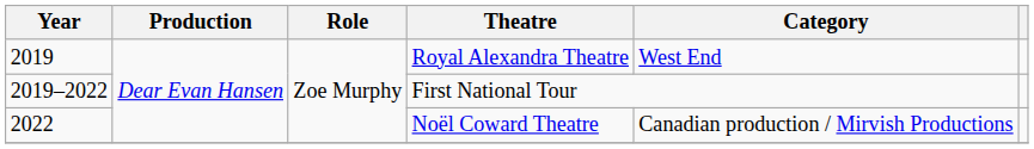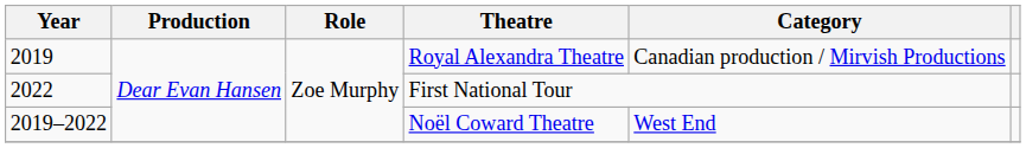 <table class="wikitable sortable">
 <tr>
 <th>Year</th>
 <th>Production</th>
 <th>Role</th>
 <th>Theatre</th>
 <th>Category</th>
 <th></th>
 </tr>
 <tr>
 <td>2019</td>
 <td rowspan="3"><em><a href='#'>Dear Evan Hansen</a></em></td>
 <td rowspan="3">Zoe Murphy</td>
 <td><a href='#'>Royal Alexandra Theatre</a></td>
-<td><a href='#'>West End</a></td>
+<td>Canadian production / <a href='#'>Mirvish Productions</a></td>
+<td></td>
+</tr>
+<tr>
+<td>2022</td>
+<td colspan="2">First National Tour</td>
 <td></td>
 </tr>
 <tr>
 <td>2019–2022</td>
-<td colspan="2">First National Tour</td>
-<td></td>
-</tr>
-<tr>
-<td>2022</td>
 <td><a href='#'>Noël Coward Theatre</a></td>
-<td>Canadian production / <a href='#'>Mirvish Productions</a></td>
+<td><a href='#'>West End</a></td>
 <td></td>
 </tr>
 <tr>
 </tr>
 </table>
